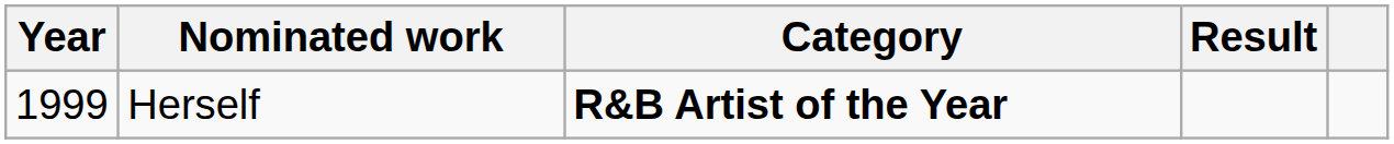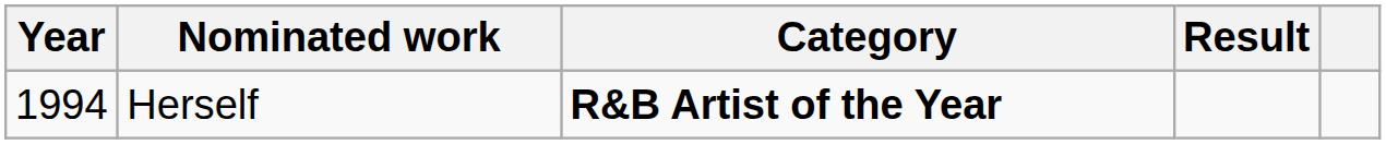 <table class="wikitable plainrowheaders" style="width:85%;">
 <tr>
 <th scope="col" style="width:4%;">Year</th>
 <th scope="col" style="width:35%;">Nominated work</th>
 <th scope="col" style="width:50%;">Category</th>
 <th scope="col" style="width:6%;">Result</th>
 <th scope="col" style="width:6%;"></th>
 </tr>
 <tr>
-<td align="center">1999</td>
+<td align="center">1994</td>
 <td>Herself</td>
 <td><strong>R&B Artist of the Year</strong></td>
 <td></td>
 <td></td>
 </tr>
 </table>
